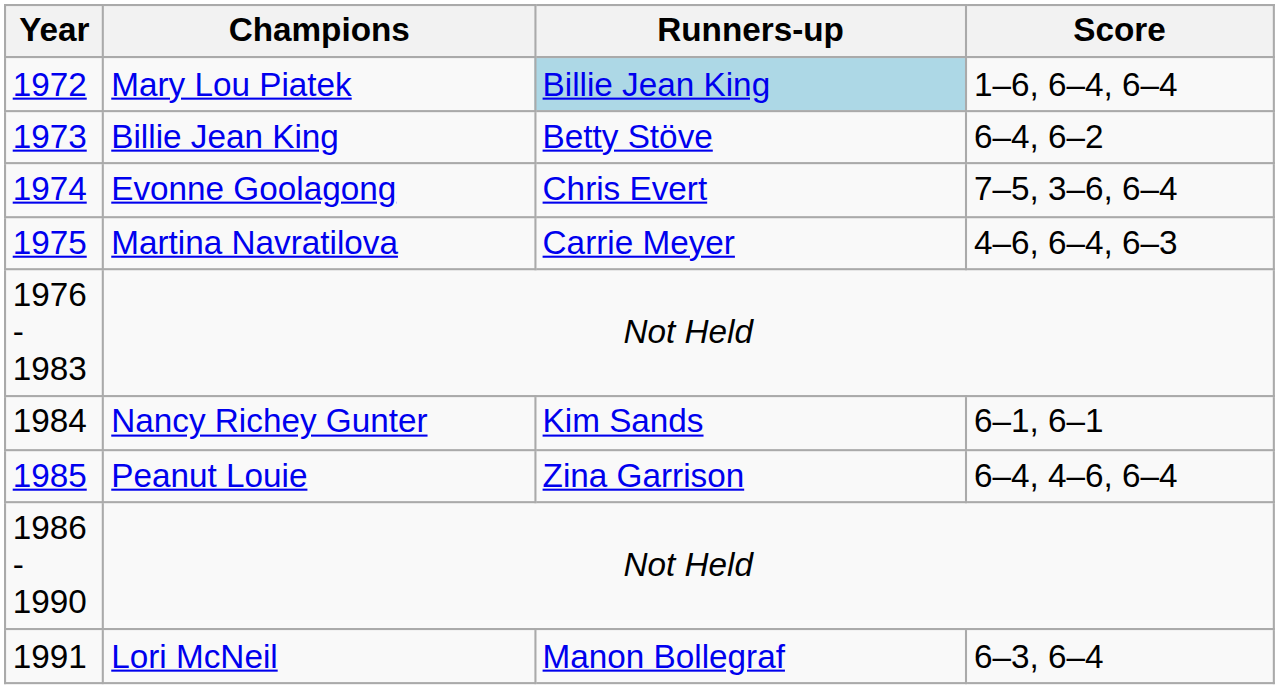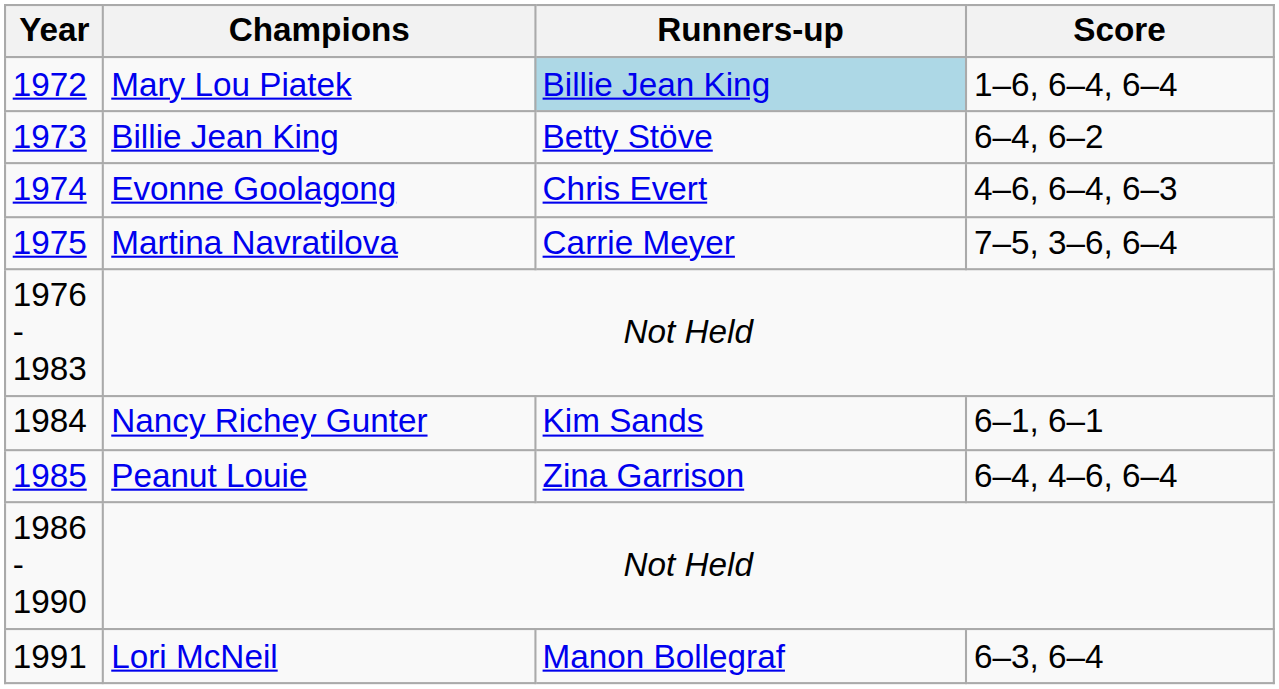 <table class="wikitable">
 <tr>
 <th style="width:40px">Year</th>
 <th style="width:200px">Champions</th>
 <th style="width:200px">Runners-up</th>
 <th style="width:140px" class="unsortable">Score</th>
 </tr>
 <tr>
 <td><a href='#'>1972</a></td>
 <td> <a href='#'>Mary Lou Piatek</a></td>
 <td style="background: lightblue;"> <a href='#'>Billie Jean King</a></td>
 <td>1–6, 6–4, 6–4</td>
 </tr>
 <tr>
 <td><a href='#'>1973</a></td>
 <td> <a href='#'>Billie Jean King</a></td>
 <td> <a href='#'>Betty Stöve</a></td>
 <td>6–4, 6–2</td>
 </tr>
 <tr>
 <td><a href='#'>1974</a></td>
 <td> <a href='#'>Evonne Goolagong</a></td>
 <td> <a href='#'>Chris Evert</a></td>
-<td>7–5, 3–6, 6–4</td>
+<td>4–6, 6–4, 6–3</td>
 </tr>
 <tr>
 <td><a href='#'>1975</a></td>
 <td> <a href='#'>Martina Navratilova</a></td>
 <td> <a href='#'>Carrie Meyer</a></td>
-<td>4–6, 6–4, 6–3</td>
+<td>7–5, 3–6, 6–4</td>
 </tr>
 <tr>
 <td>1976<br><div>-</div> 1983</td>
 <td colspan=3 align=center><em>Not Held</em></td>
 </tr>
 <tr>
 <td>1984</td>
 <td> <a href='#'>Nancy Richey Gunter</a></td>
 <td> <a href='#'>Kim Sands</a></td>
 <td>6–1, 6–1</td>
 </tr>
 <tr>
 <td><a href='#'>1985</a></td>
 <td> <a href='#'>Peanut Louie</a></td>
 <td> <a href='#'>Zina Garrison</a></td>
 <td>6–4, 4–6, 6–4</td>
 </tr>
 <tr>
 <td>1986<br><div>-</div> 1990</td>
 <td colspan=3 align=center><em>Not Held</em></td>
 </tr>
 <tr>
 <td>1991</td>
 <td> <a href='#'>Lori McNeil</a></td>
 <td> <a href='#'>Manon Bollegraf</a></td>
 <td>6–3, 6–4</td>
 </tr>
 </table>
